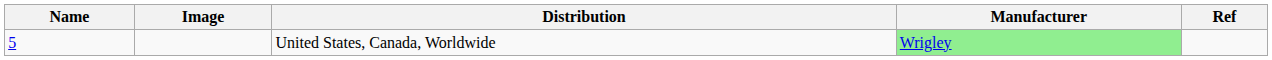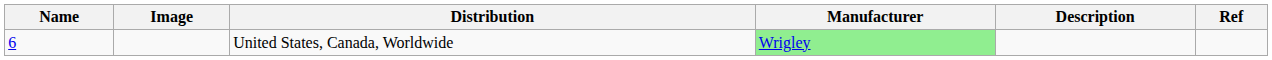 <table class="wikitable sortable" style="width:100%">
 <tr>
 <th>Name</th>
 <th class="unsortable">Image</th>
 <th>Distribution</th>
 <th>Manufacturer</th>
+<th>Description</th>
 <th>Ref</th>
 </tr>
 <tr>
-<td><a href='#'>5</a></td>
+<td><a href='#'>6</a></td>
 <td></td>
 <td>United States, Canada, Worldwide</td>
 <td style="background: lightgreen;"><a href='#'>Wrigley</a></td>
 <td></td>
+<td></td>
 </tr>
 </table>
